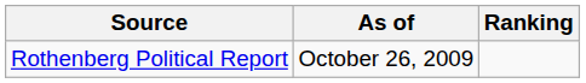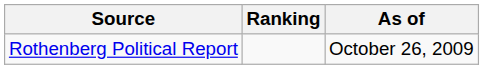 <table class="wikitable" style="text-align:center">
 <tr>
 <th>Source</th>
+<th>Ranking</th>
 <th>As of</th>
-<th>Ranking</th>
 </tr>
 <tr>
 <td align=left><a href='#'>Rothenberg Political Report</a></td>
+<td></td>
 <td>October 26, 2009</td>
-<td></td>
 </tr>
 </table>
